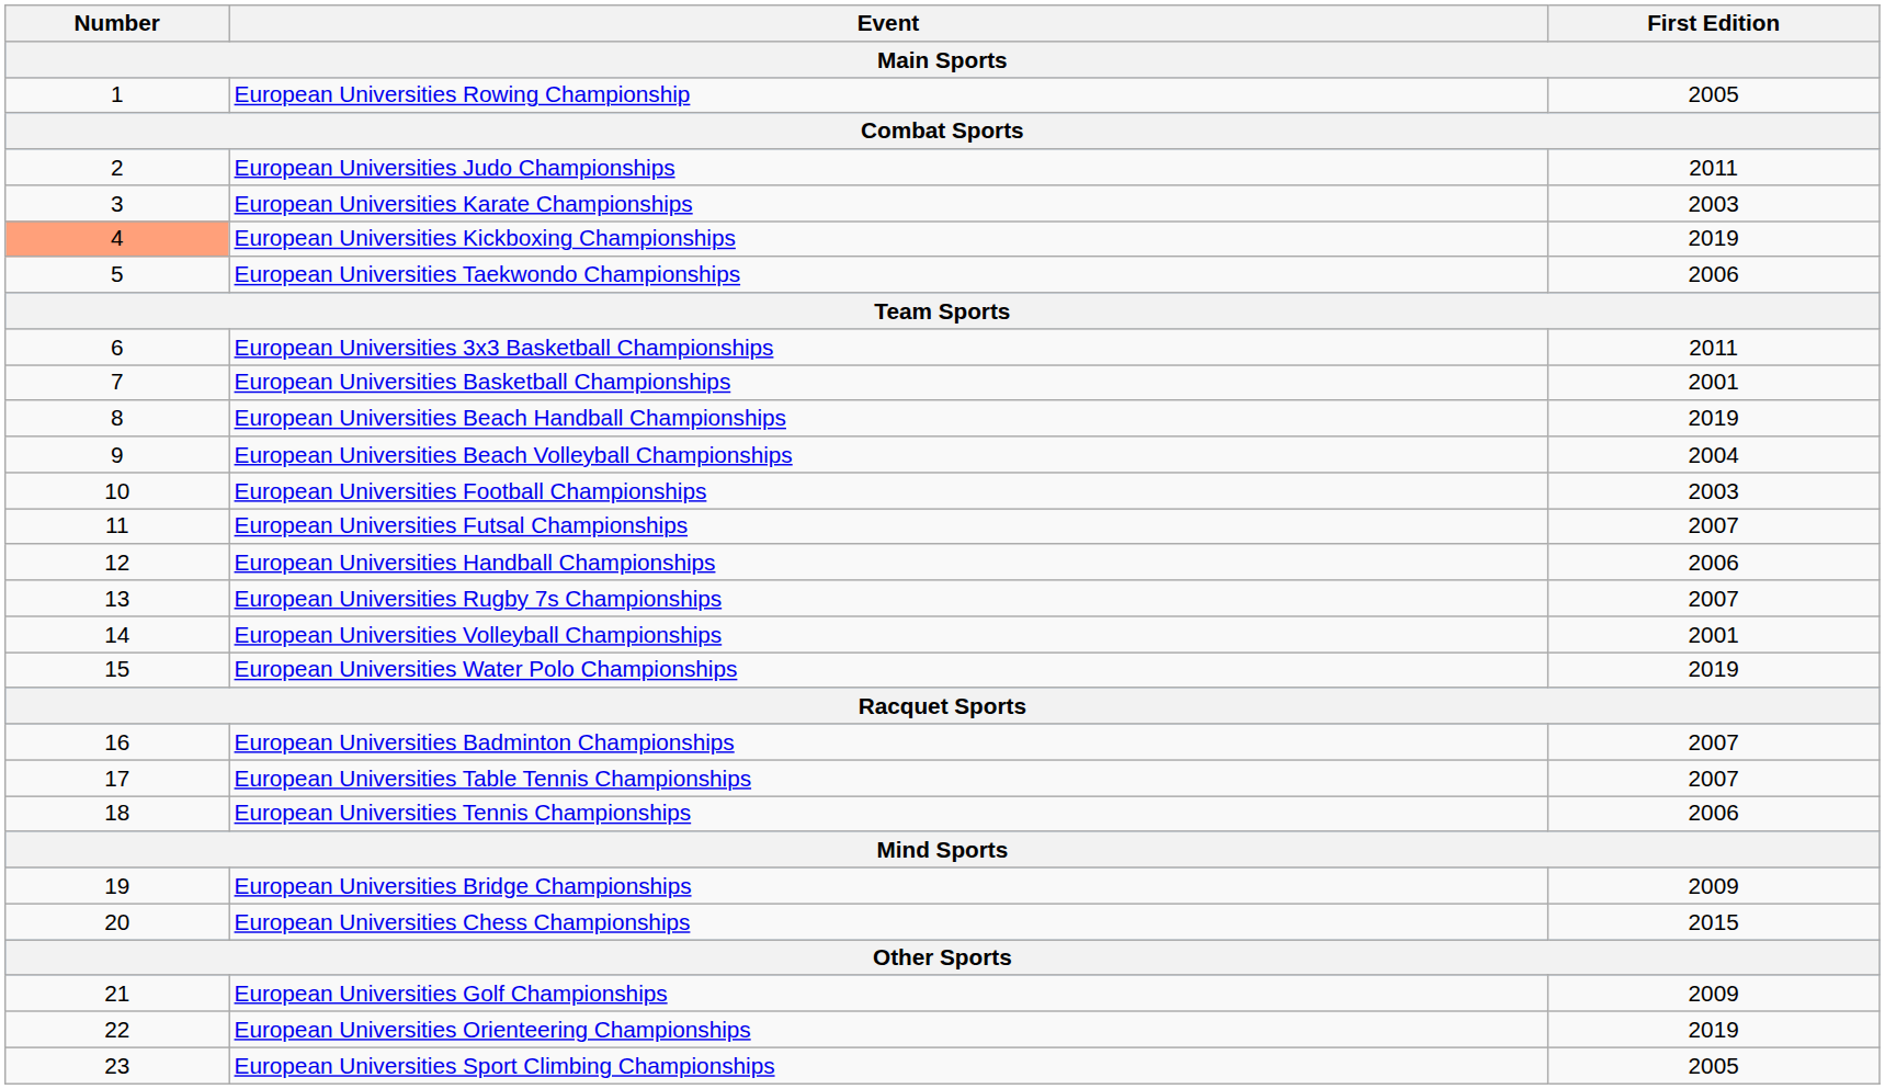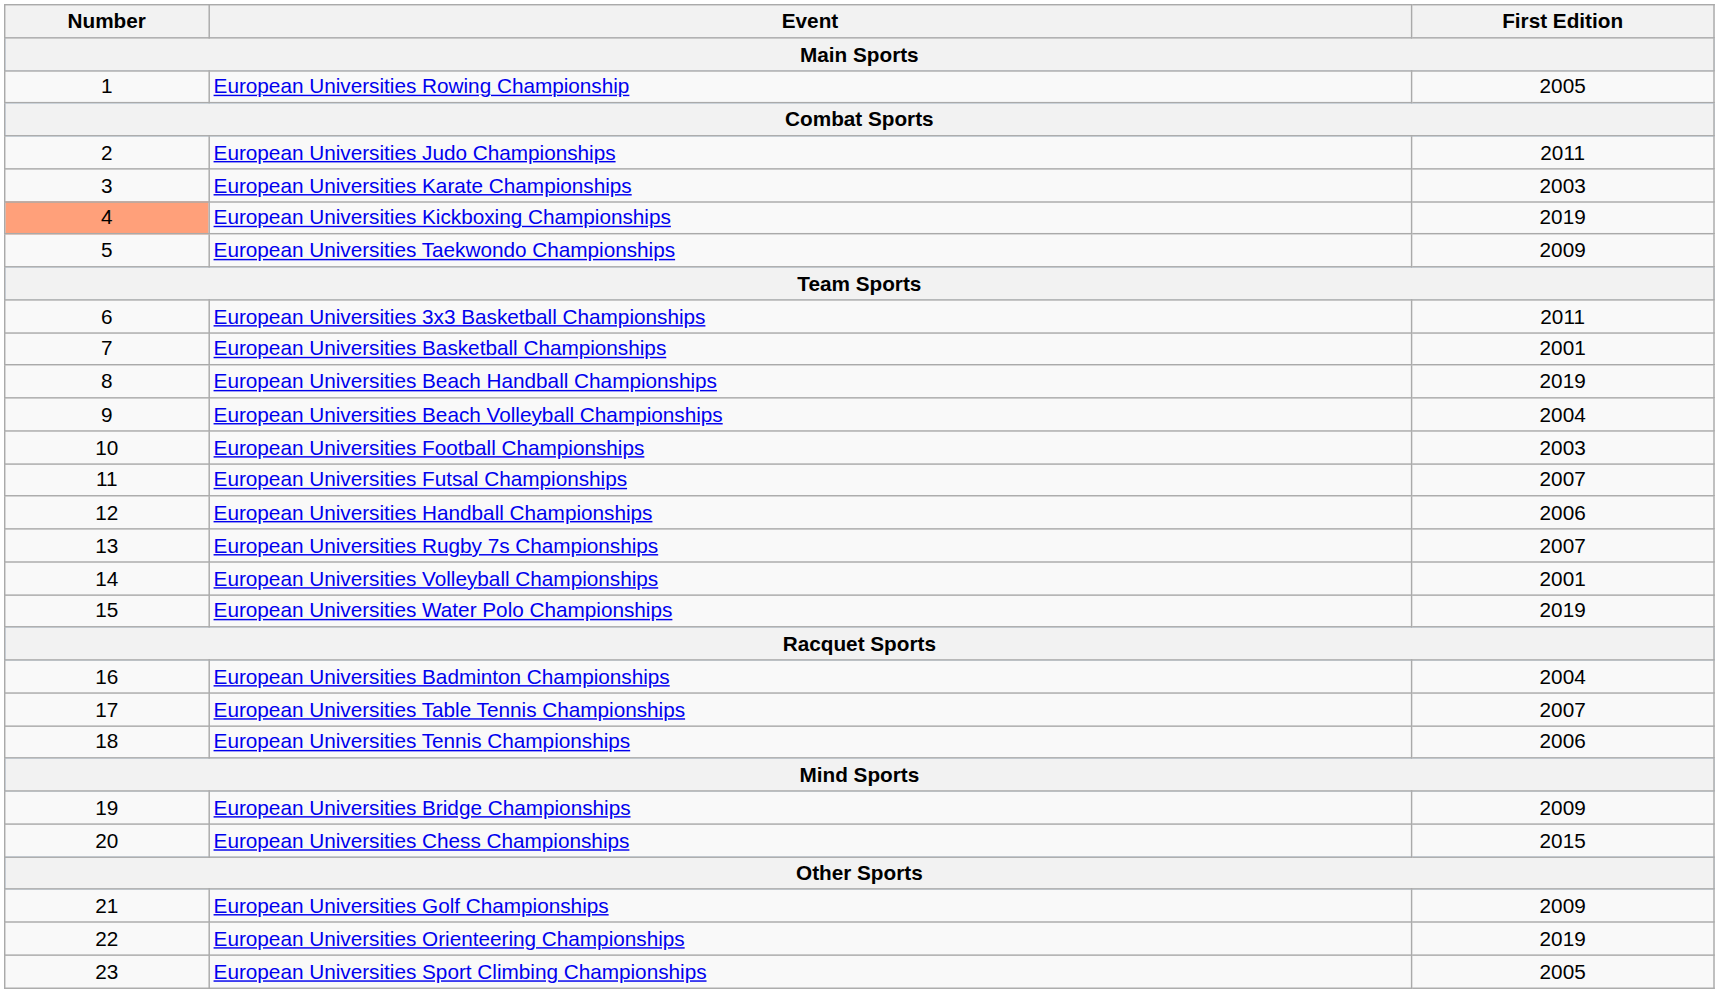 <table class="wikitable sortable" width=75% style="font-size:90%; text-align:left;">
 <tr>
 <th>Number</th>
 <th>Event</th>
 <th>First Edition</th>
 </tr>
 <tr style="background:#9acdff;">
 <th colspan=3>Main Sports</th>
 </tr>
 <tr>
 <td align=center>1</td>
 <td><a href='#'>European Universities Rowing Championship</a></td>
 <td align=center>2005</td>
 </tr>
 <tr style="background:#9acdff;">
 <th colspan=3>Combat Sports</th>
 </tr>
 <tr>
 <td align=center>2</td>
 <td><a href='#'>European Universities Judo Championships</a></td>
 <td align=center>2011</td>
 </tr>
 <tr>
 <td align=center>3</td>
 <td><a href='#'>European Universities Karate Championships</a></td>
 <td align=center>2003</td>
 </tr>
 <tr>
 <td align=center style="background: lightsalmon;">4</td>
 <td><a href='#'>European Universities Kickboxing Championships</a></td>
 <td align=center>2019</td>
 </tr>
 <tr>
 <td align=center>5</td>
 <td><a href='#'>European Universities Taekwondo Championships</a></td>
-<td align=center>2006</td>
+<td align=center>2009</td>
 </tr>
 <tr style="background:#9acdff;">
 <th colspan=3>Team Sports</th>
 </tr>
 <tr>
 <td align=center>6</td>
 <td><a href='#'>European Universities 3x3 Basketball Championships</a></td>
 <td align=center>2011</td>
 </tr>
 <tr>
 <td align=center>7</td>
 <td><a href='#'>European Universities Basketball Championships</a></td>
 <td align=center>2001</td>
 </tr>
 <tr>
 <td align=center>8</td>
 <td><a href='#'>European Universities Beach Handball Championships</a></td>
 <td align=center>2019</td>
 </tr>
 <tr>
 <td align=center>9</td>
 <td><a href='#'>European Universities Beach Volleyball Championships</a></td>
 <td align=center>2004</td>
 </tr>
 <tr>
 <td align=center>10</td>
 <td><a href='#'>European Universities Football Championships</a></td>
 <td align=center>2003</td>
 </tr>
 <tr>
 <td align=center>11</td>
 <td><a href='#'>European Universities Futsal Championships</a></td>
 <td align=center>2007</td>
 </tr>
 <tr>
 <td align=center>12</td>
 <td><a href='#'>European Universities Handball Championships</a></td>
 <td align=center>2006</td>
 </tr>
 <tr>
 <td align=center>13</td>
 <td><a href='#'>European Universities Rugby 7s Championships</a></td>
 <td align=center>2007</td>
 </tr>
 <tr>
 <td align=center>14</td>
 <td><a href='#'>European Universities Volleyball Championships</a></td>
 <td align=center>2001</td>
 </tr>
 <tr>
 <td align=center>15</td>
 <td><a href='#'>European Universities Water Polo Championships</a></td>
 <td align=center>2019</td>
 </tr>
 <tr style="background:#9acdff;">
 <th colspan=3>Racquet Sports</th>
 </tr>
 <tr>
 <td align=center>16</td>
 <td><a href='#'>European Universities Badminton Championships</a></td>
-<td align=center>2007</td>
+<td align=center>2004</td>
 </tr>
 <tr>
 <td align=center>17</td>
 <td><a href='#'>European Universities Table Tennis Championships</a></td>
 <td align=center>2007</td>
 </tr>
 <tr>
 <td align=center>18</td>
 <td><a href='#'>European Universities Tennis Championships</a></td>
 <td align=center>2006</td>
 </tr>
 <tr style="background:#9acdff;">
 <th colspan=3>Mind Sports</th>
 </tr>
 <tr>
 <td align=center>19</td>
 <td><a href='#'>European Universities Bridge Championships</a></td>
 <td align=center>2009</td>
 </tr>
 <tr>
 <td align=center>20</td>
 <td><a href='#'>European Universities Chess Championships</a></td>
 <td align=center>2015</td>
 </tr>
 <tr style="background:#9acdff;">
 <th colspan=3>Other Sports</th>
 </tr>
 <tr>
 <td align=center>21</td>
 <td><a href='#'>European Universities Golf Championships</a></td>
 <td align=center>2009</td>
 </tr>
 <tr>
 <td align=center>22</td>
 <td><a href='#'>European Universities Orienteering Championships</a></td>
 <td align=center>2019</td>
 </tr>
 <tr>
 <td align=center>23</td>
 <td><a href='#'>European Universities Sport Climbing Championships</a></td>
 <td align=center>2005</td>
 </tr>
 </table>
